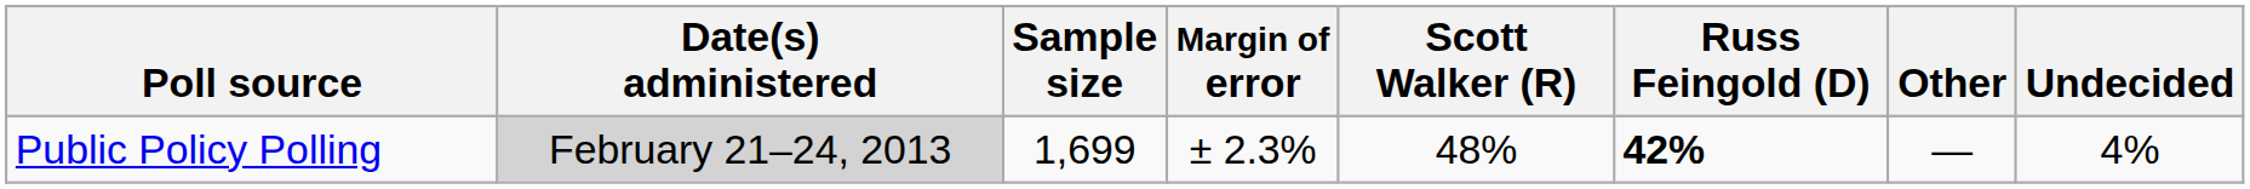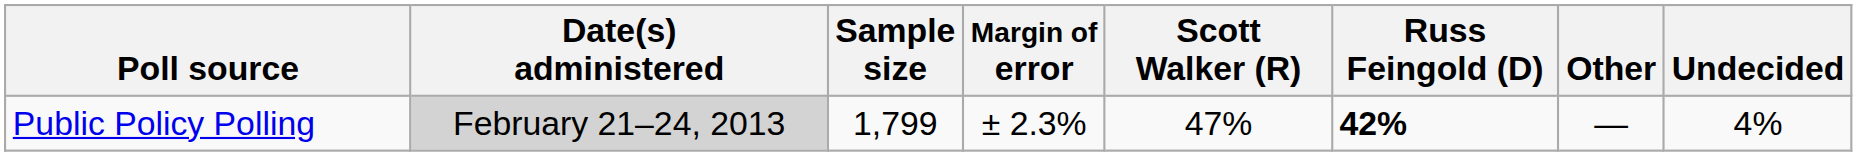 <table class="wikitable">
 <tr valign= bottom>
 <th style="width:185px;">Poll source</th>
 <th style="width:190px;">Date(s)<br>administered</th>
 <th class=small>Sample<br>size</th>
 <th><small>Margin of</small><br>error</th>
 <th style="width:100px;">Scott<br>Walker (R)</th>
 <th style="width:100px;">Russ<br>Feingold (D)</th>
 <th style="width:40px;">Other</th>
 <th style="width:40px;">Undecided</th>
 </tr>
 <tr>
 <td><a href='#'>Public Policy Polling</a></td>
 <td align=center style="background: lightgrey;">February 21–24, 2013</td>
-<td align=center>1,699</td>
+<td align=center>1,799</td>
 <td align=center>± 2.3%</td>
-<td align=center>48%</td>
+<td align=center>47%</td>
 <td><strong>42%</strong></td>
 <td align=center>—</td>
 <td align=center>4%</td>
 </tr>
 </table>
